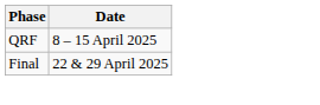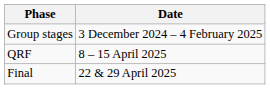 <table class="wikitable" style="text-align:center;">
 <tr>
 <th>Phase</th>
 <th>Date</th>
+</tr>
+<tr>
+<td align="left">Group stages</td>
+<td align="left">3 December 2024 – 4 February 2025</td>
 </tr>
 <tr>
 <td align="left">QRF</td>
 <td align="left">8 – 15 April 2025</td>
 </tr>
 <tr>
 <td align="left">Final</td>
 <td align="left">22 & 29 April 2025</td>
 </tr>
 </table>
